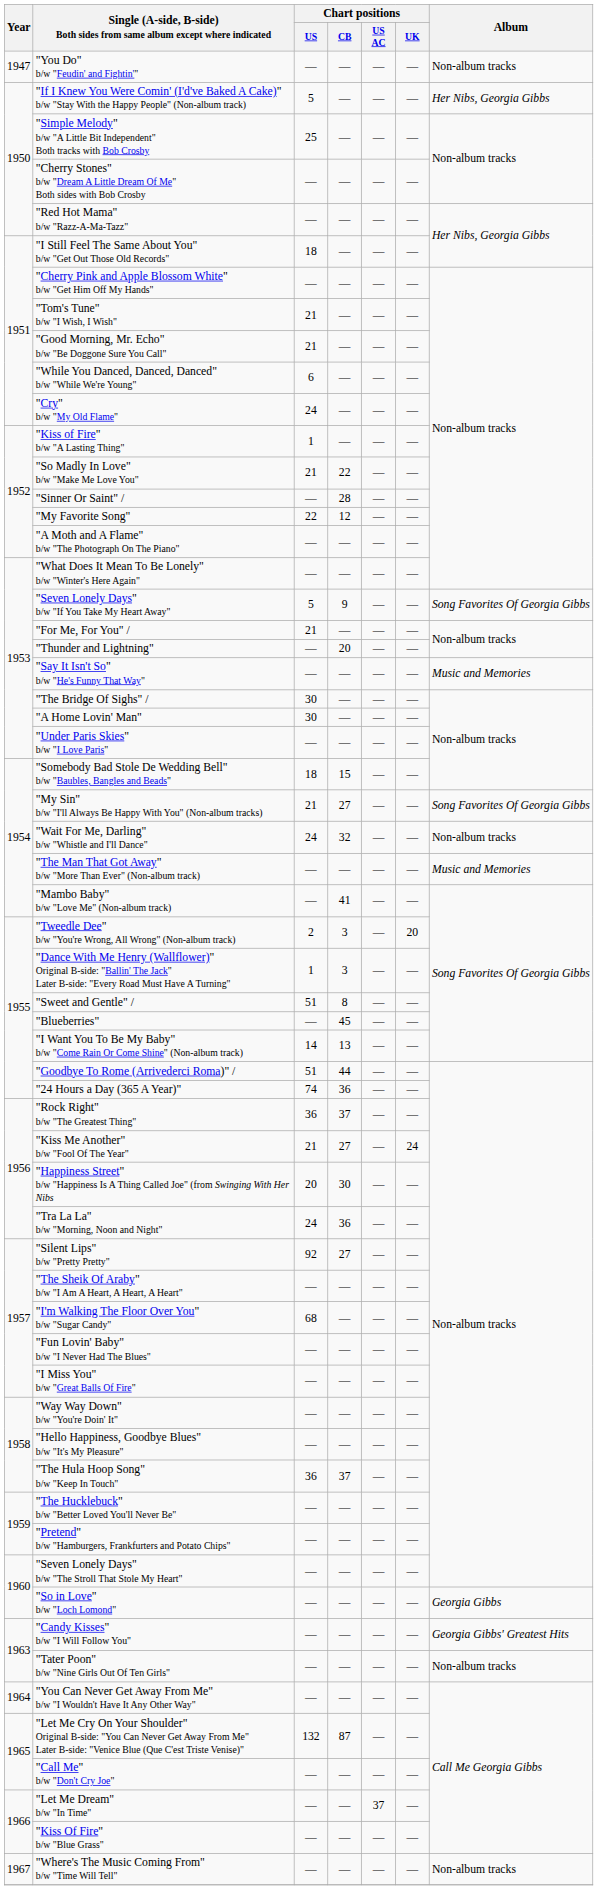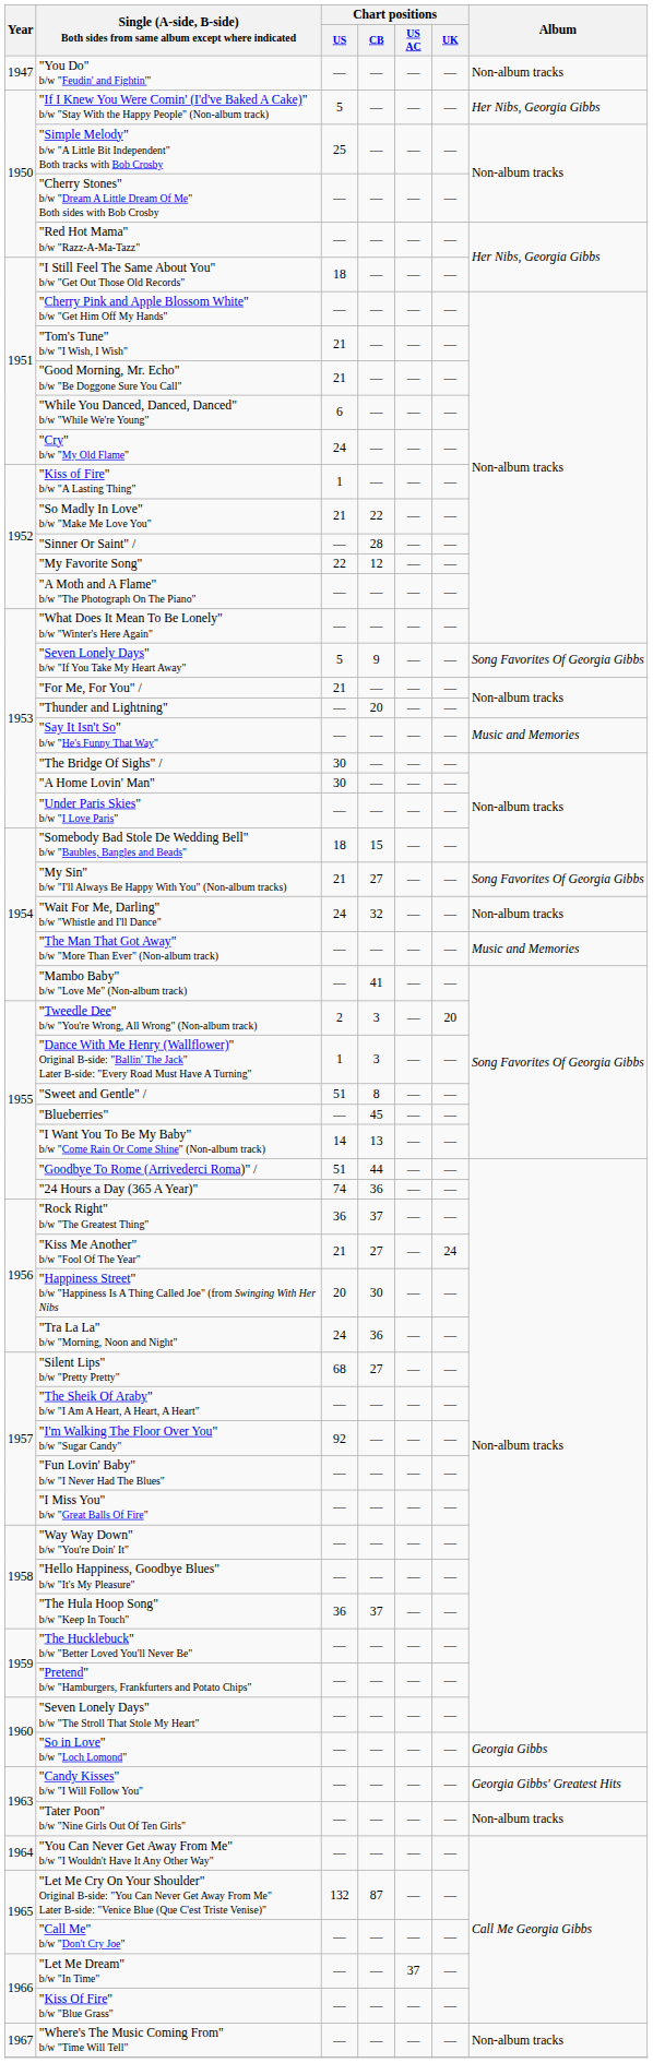 <table class="wikitable" style="text-align:center;">
 <tr>
 <th rowspan="2">Year</th>
 <th style="width:350px;" rowspan="2">Single (A-side, B-side)<br><small>Both sides from same album except where indicated</small></th>
 <th colspan="4">Chart positions</th>
 <th rowspan="2">Album</th>
 </tr>
 <tr style="font-size:smaller;">
 <th style="width:40px;"><a href='#'>US</a></th>
 <th style="width:40px;"><a href='#'>CB</a></th>
 <th style="width:40px;"><a href='#'>US<br>AC</a></th>
 <th style="width:40px;"><a href='#'>UK</a></th>
 </tr>
 <tr>
 <td>1947</td>
 <td style="text-align:left;">"You Do"<br><small>b/w "<a href='#'>Feudin' and Fightin'</a>"</small></td>
 <td>—</td>
 <td>—</td>
 <td>—</td>
 <td>—</td>
 <td align="left">Non-album tracks</td>
 </tr>
 <tr>
 <td rowspan="4">1950</td>
 <td style="text-align:left;">"<a href='#'>If I Knew You Were Comin' (I'd've Baked A Cake)</a>"<br><small>b/w "Stay With the Happy People" (Non-album track)</small></td>
 <td>5</td>
 <td>—</td>
 <td>—</td>
 <td>—</td>
 <td align="left"><em>Her Nibs, Georgia Gibbs</em></td>
 </tr>
 <tr>
 <td style="text-align:left;">"<a href='#'>Simple Melody</a>"<br><small>b/w "A Little Bit Independent"<br>Both tracks with <a href='#'>Bob Crosby</a></small></td>
 <td>25</td>
 <td>—</td>
 <td>—</td>
 <td>—</td>
 <td align="left" rowspan="2">Non-album tracks</td>
 </tr>
 <tr>
 <td style="text-align:left;">"Cherry Stones"<br><small>b/w "<a href='#'>Dream A Little Dream Of Me</a>"<br>Both sides with Bob Crosby</small></td>
 <td>—</td>
 <td>—</td>
 <td>—</td>
 <td>—</td>
 </tr>
 <tr>
 <td style="text-align:left;">"Red Hot Mama"<br><small>b/w "Razz-A-Ma-Tazz"</small></td>
 <td>—</td>
 <td>—</td>
 <td>—</td>
 <td>—</td>
 <td align="left" rowspan="2"><em>Her Nibs, Georgia Gibbs</em></td>
 </tr>
 <tr>
 <td rowspan="6">1951</td>
 <td style="text-align:left;">"I Still Feel The Same About You"<br><small>b/w "Get Out Those Old Records"</small></td>
 <td>18</td>
 <td>—</td>
 <td>—</td>
 <td>—</td>
 </tr>
 <tr>
 <td style="text-align:left;">"<a href='#'>Cherry Pink and Apple Blossom White</a>"<br><small>b/w "Get Him Off My Hands"</small></td>
 <td>—</td>
 <td>—</td>
 <td>—</td>
 <td>—</td>
 <td align="left" rowspan="11">Non-album tracks</td>
 </tr>
 <tr>
 <td style="text-align:left;">"Tom's Tune"<br><small>b/w "I Wish, I Wish"</small></td>
 <td>21</td>
 <td>—</td>
 <td>—</td>
 <td>—</td>
 </tr>
 <tr>
 <td style="text-align:left;">"Good Morning, Mr. Echo"<br><small>b/w "Be Doggone Sure You Call"</small></td>
 <td>21</td>
 <td>—</td>
 <td>—</td>
 <td>—</td>
 </tr>
 <tr>
 <td style="text-align:left;">"While You Danced, Danced, Danced"<br><small>b/w "While We're Young"</small></td>
 <td>6</td>
 <td>—</td>
 <td>—</td>
 <td>—</td>
 </tr>
 <tr>
 <td style="text-align:left;">"<a href='#'>Cry</a>"<br><small>b/w "<a href='#'>My Old Flame</a>" </small></td>
 <td>24</td>
 <td>—</td>
 <td>—</td>
 <td>—</td>
 </tr>
 <tr>
 <td rowspan="5">1952</td>
 <td style="text-align:left;">"<a href='#'>Kiss of Fire</a>"<br><small>b/w "A Lasting Thing"</small></td>
 <td>1</td>
 <td>—</td>
 <td>—</td>
 <td>—</td>
 </tr>
 <tr>
 <td style="text-align:left;">"So Madly In Love"<br><small>b/w "Make Me Love You"</small></td>
 <td>21</td>
 <td>22</td>
 <td>—</td>
 <td>—</td>
 </tr>
 <tr>
 <td style="text-align:left;">"Sinner Or Saint" /</td>
 <td>—</td>
 <td>28</td>
 <td>—</td>
 <td>—</td>
 </tr>
 <tr>
 <td style="text-align:left;">"My Favorite Song"</td>
 <td>22</td>
 <td>12</td>
 <td>—</td>
 <td>—</td>
 </tr>
 <tr>
 <td style="text-align:left;">"A Moth and A Flame"<br><small>b/w "The Photograph On The Piano"</small></td>
 <td>—</td>
 <td>—</td>
 <td>—</td>
 <td>—</td>
 </tr>
 <tr>
 <td rowspan="8">1953</td>
 <td style="text-align:left;">"What Does It Mean To Be Lonely"<br><small>b/w "Winter's Here Again"</small></td>
 <td>—</td>
 <td>—</td>
 <td>—</td>
 <td>—</td>
 </tr>
 <tr>
 <td style="text-align:left;">"<a href='#'>Seven Lonely Days</a>"<br><small>b/w "If You Take My Heart Away"</small></td>
 <td>5</td>
 <td>9</td>
 <td>—</td>
 <td>—</td>
 <td align="left"><em>Song Favorites Of Georgia Gibbs</em></td>
 </tr>
 <tr>
 <td style="text-align:left;">"For Me, For You" /</td>
 <td>21</td>
 <td>—</td>
 <td>—</td>
 <td>—</td>
 <td align="left" rowspan="2">Non-album tracks</td>
 </tr>
 <tr>
 <td style="text-align:left;">"Thunder and Lightning"</td>
 <td>—</td>
 <td>20</td>
 <td>—</td>
 <td>—</td>
 </tr>
 <tr>
 <td style="text-align:left;">"<a href='#'>Say It Isn't So</a>"<br><small>b/w "<a href='#'>He's Funny That Way</a>"</small></td>
 <td>—</td>
 <td>—</td>
 <td>—</td>
 <td>—</td>
 <td align="left"><em>Music and Memories</em></td>
 </tr>
 <tr>
 <td style="text-align:left;">"The Bridge Of Sighs" /</td>
 <td>30</td>
 <td>—</td>
 <td>—</td>
 <td>—</td>
 <td align="left" rowspan="4">Non-album tracks</td>
 </tr>
 <tr>
 <td style="text-align:left;">"A Home Lovin' Man"</td>
 <td>30</td>
 <td>—</td>
 <td>—</td>
 <td>—</td>
 </tr>
 <tr>
 <td style="text-align:left;">"<a href='#'>Under Paris Skies</a>"<br><small>b/w "<a href='#'>I Love Paris</a>"</small></td>
 <td>—</td>
 <td>—</td>
 <td>—</td>
 <td>—</td>
 </tr>
 <tr>
 <td rowspan="5">1954</td>
 <td style="text-align:left;">"Somebody Bad Stole De Wedding Bell"<br><small>b/w "<a href='#'>Baubles, Bangles and Beads</a>"</small></td>
 <td>18</td>
 <td>15</td>
 <td>—</td>
 <td>—</td>
 </tr>
 <tr>
 <td style="text-align:left;">"My Sin"<br><small>b/w "I'll Always Be Happy With You" (Non-album tracks)</small></td>
 <td>21</td>
 <td>27</td>
 <td>—</td>
 <td>—</td>
 <td align="left"><em>Song Favorites Of Georgia Gibbs</em></td>
 </tr>
 <tr>
 <td style="text-align:left;">"Wait For Me, Darling"<br><small>b/w "Whistle and I'll Dance"</small></td>
 <td>24</td>
 <td>32</td>
 <td>—</td>
 <td>—</td>
 <td align="left">Non-album tracks</td>
 </tr>
 <tr>
 <td style="text-align:left;">"<a href='#'>The Man That Got Away</a>"<br><small>b/w "More Than Ever" (Non-album track)</small></td>
 <td>—</td>
 <td>—</td>
 <td>—</td>
 <td>—</td>
 <td align="left"><em>Music and Memories</em></td>
 </tr>
 <tr>
 <td style="text-align:left;">"Mambo Baby"<br><small>b/w "Love Me" (Non-album track)</small></td>
 <td>—</td>
 <td>41</td>
 <td>—</td>
 <td>—</td>
 <td align="left" rowspan="6"><em>Song Favorites Of Georgia Gibbs</em></td>
 </tr>
 <tr>
 <td rowspan="7">1955</td>
 <td style="text-align:left;">"<a href='#'>Tweedle Dee</a>"<br><small>b/w "You're Wrong, All Wrong" (Non-album track)</small></td>
 <td>2</td>
 <td>3</td>
 <td>—</td>
 <td>20</td>
 </tr>
 <tr>
 <td style="text-align:left;">"<a href='#'>Dance With Me Henry (Wallflower)</a>"<br><small>Original B-side: "<a href='#'>Ballin' The Jack</a>"<br>Later B-side: "Every Road Must Have A Turning"</small></td>
 <td>1</td>
 <td>3</td>
 <td>—</td>
 <td>—</td>
 </tr>
 <tr>
 <td style="text-align:left;">"Sweet and Gentle" /</td>
 <td>51</td>
 <td>8</td>
 <td>—</td>
 <td>—</td>
 </tr>
 <tr>
 <td style="text-align:left;">"Blueberries"</td>
 <td>—</td>
 <td>45</td>
 <td>—</td>
 <td>—</td>
 </tr>
 <tr>
 <td style="text-align:left;">"I Want You To Be My Baby"<br><small>b/w "<a href='#'>Come Rain Or Come Shine</a>" (Non-album track)</small></td>
 <td>14</td>
 <td>13</td>
 <td>—</td>
 <td>—</td>
 </tr>
 <tr>
 <td style="text-align:left;">"<a href='#'>Goodbye To Rome (Arrivederci Roma</a>)" /</td>
 <td>51</td>
 <td>44</td>
 <td>—</td>
 <td>—</td>
 <td align="left" rowspan="17">Non-album tracks</td>
 </tr>
 <tr>
 <td style="text-align:left;">"24 Hours a Day (365 A Year)"</td>
 <td>74</td>
 <td>36</td>
 <td>—</td>
 <td>—</td>
 </tr>
 <tr>
 <td rowspan="4">1956</td>
 <td style="text-align:left;">"Rock Right"<br><small>b/w "The Greatest Thing"</small></td>
 <td>36</td>
 <td>37</td>
 <td>—</td>
 <td>—</td>
 </tr>
 <tr>
 <td style="text-align:left;">"Kiss Me Another"<br><small>b/w "Fool Of The Year"</small></td>
 <td>21</td>
 <td>27</td>
 <td>—</td>
 <td>24</td>
 </tr>
 <tr>
 <td style="text-align:left;">"<a href='#'>Happiness Street</a>"<br><small>b/w "Happiness Is A Thing Called Joe" (from <em>Swinging With Her Nibs</em></small></td>
 <td>20</td>
 <td>30</td>
 <td>—</td>
 <td>—</td>
 </tr>
 <tr>
 <td style="text-align:left;">"Tra La La"<br><small>b/w "Morning, Noon and Night"</small></td>
 <td>24</td>
 <td>36</td>
 <td>—</td>
 <td>—</td>
 </tr>
 <tr>
 <td rowspan="5">1957</td>
 <td style="text-align:left;">"Silent Lips"<br><small>b/w "Pretty Pretty"</small></td>
-<td>92</td>
+<td>68</td>
 <td>27</td>
 <td>—</td>
 <td>—</td>
 </tr>
 <tr>
 <td style="text-align:left;">"<a href='#'>The Sheik Of Araby</a>"<br><small>b/w "I Am A Heart, A Heart, A Heart"</small></td>
 <td>—</td>
 <td>—</td>
 <td>—</td>
 <td>—</td>
 </tr>
 <tr>
 <td style="text-align:left;">"<a href='#'>I'm Walking The Floor Over You</a>"<br><small>b/w "Sugar Candy"</small></td>
-<td>68</td>
+<td>92</td>
 <td>—</td>
 <td>—</td>
 <td>—</td>
 </tr>
 <tr>
 <td style="text-align:left;">"Fun Lovin' Baby"<br><small>b/w "I Never Had The Blues"</small></td>
 <td>—</td>
 <td>—</td>
 <td>—</td>
 <td>—</td>
 </tr>
 <tr>
 <td style="text-align:left;">"I Miss You"<br><small>b/w "<a href='#'>Great Balls Of Fire</a>"</small></td>
 <td>—</td>
 <td>—</td>
 <td>—</td>
 <td>—</td>
 </tr>
 <tr>
 <td rowspan="3">1958</td>
 <td style="text-align:left;">"Way Way Down"<br><small>b/w "You're Doin' It"</small></td>
 <td>—</td>
 <td>—</td>
 <td>—</td>
 <td>—</td>
 </tr>
 <tr>
 <td style="text-align:left;">"Hello Happiness, Goodbye Blues"<br><small>b/w "It's My Pleasure"</small></td>
 <td>—</td>
 <td>—</td>
 <td>—</td>
 <td>—</td>
 </tr>
 <tr>
 <td style="text-align:left;">"The Hula Hoop Song"<br><small>b/w "Keep In Touch"</small></td>
 <td>36</td>
 <td>37</td>
 <td>—</td>
 <td>—</td>
 </tr>
 <tr>
 <td rowspan="2">1959</td>
 <td style="text-align:left;">"<a href='#'>The Hucklebuck</a>"<br><small>b/w "Better Loved You'll Never Be"</small></td>
 <td>—</td>
 <td>—</td>
 <td>—</td>
 <td>—</td>
 </tr>
 <tr>
 <td style="text-align:left;">"<a href='#'>Pretend</a>"<br><small>b/w "Hamburgers, Frankfurters and Potato Chips"</small></td>
 <td>—</td>
 <td>—</td>
 <td>—</td>
 <td>—</td>
 </tr>
 <tr>
 <td rowspan="2">1960</td>
 <td style="text-align:left;">"Seven Lonely Days"<br><small>b/w "The Stroll That Stole My Heart"</small></td>
 <td>—</td>
 <td>—</td>
 <td>—</td>
 <td>—</td>
 </tr>
 <tr>
 <td style="text-align:left;">"<a href='#'>So in Love</a>"<br><small>b/w "<a href='#'>Loch Lomond</a>"</small></td>
 <td>—</td>
 <td>—</td>
 <td>—</td>
 <td>—</td>
 <td align="left"><em>Georgia Gibbs</em></td>
 </tr>
 <tr>
 <td rowspan="2">1963</td>
 <td style="text-align:left;">"<a href='#'>Candy Kisses</a>"<br><small>b/w "I Will Follow You"</small></td>
 <td>—</td>
 <td>—</td>
 <td>—</td>
 <td>—</td>
 <td align="left"><em>Georgia Gibbs' Greatest Hits</em></td>
 </tr>
 <tr>
 <td style="text-align:left;">"Tater Poon"<br><small>b/w "Nine Girls Out Of Ten Girls"</small></td>
 <td>—</td>
 <td>—</td>
 <td>—</td>
 <td>—</td>
 <td align="left">Non-album tracks</td>
 </tr>
 <tr>
 <td>1964</td>
 <td style="text-align:left;">"You Can Never Get Away From Me"<br><small>b/w "I Wouldn't Have It Any Other Way"</small></td>
 <td>—</td>
 <td>—</td>
 <td>—</td>
 <td>—</td>
 <td align="left" rowspan="5"><em>Call Me Georgia Gibbs</em></td>
 </tr>
 <tr>
 <td rowspan="2">1965</td>
 <td style="text-align:left;">"Let Me Cry On Your Shoulder"<br><small>Original B-side: "You Can Never Get Away From Me"<br>Later B-side: "Venice Blue (Que C'est Triste Venise)"</small></td>
 <td>132</td>
 <td>87</td>
 <td>—</td>
 <td>—</td>
 </tr>
 <tr>
 <td style="text-align:left;">"<a href='#'>Call Me</a>"<br><small>b/w "<a href='#'>Don't Cry Joe</a>"</small></td>
 <td>—</td>
 <td>—</td>
 <td>—</td>
 <td>—</td>
 </tr>
 <tr>
 <td rowspan="2">1966</td>
 <td style="text-align:left;">"Let Me Dream"<br><small>b/w "In Time"</small></td>
 <td>—</td>
 <td>—</td>
 <td>37</td>
 <td>—</td>
 </tr>
 <tr>
 <td style="text-align:left;">"<a href='#'>Kiss Of Fire</a>"<br><small>b/w "Blue Grass"</small></td>
 <td>—</td>
 <td>—</td>
 <td>—</td>
 <td>—</td>
 </tr>
 <tr>
 <td>1967</td>
 <td style="text-align:left;">"Where's The Music Coming From"<br><small>b/w "Time Will Tell"</small></td>
 <td>—</td>
 <td>—</td>
 <td>—</td>
 <td>—</td>
 <td align="left">Non-album tracks</td>
 </tr>
 <tr>
 </tr>
 </table>
